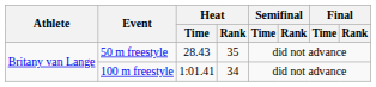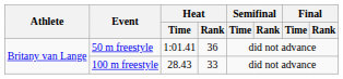 <table class=wikitable style="font-size:90%">
 <tr>
 <th rowspan=2>Athlete</th>
 <th rowspan=2>Event</th>
 <th colspan="2">Heat</th>
 <th colspan="2">Semifinal</th>
 <th colspan="2">Final</th>
 </tr>
 <tr style="font-size:95%">
 <th>Time</th>
 <th>Rank</th>
 <th>Time</th>
 <th>Rank</th>
 <th>Time</th>
 <th>Rank</th>
 </tr>
 <tr align=center>
 <td align=left rowspan=2><a href='#'>Britany van Lange</a></td>
 <td align=left><a href='#'>50 m freestyle</a></td>
-<td>28.43</td>
-<td>35</td>
+<td>1:01.41</td>
+<td>36</td>
 <td colspan=4>did not advance</td>
 </tr>
 <tr align=center>
 <td align=left><a href='#'>100 m freestyle</a></td>
-<td>1:01.41</td>
-<td>34</td>
+<td>28.43</td>
+<td>33</td>
 <td colspan=4>did not advance</td>
 </tr>
 </table>
